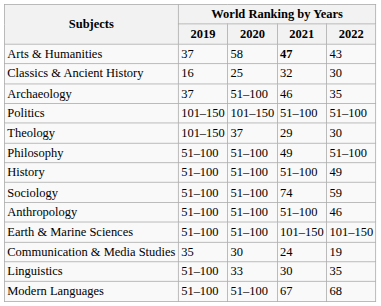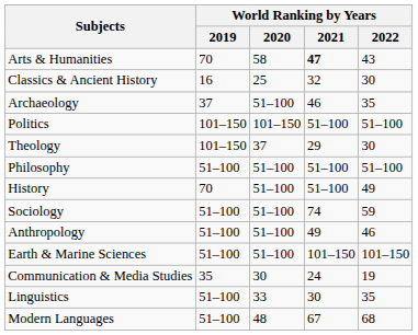 <table class=wikitable>
 <tr>
 <th rowspan=2>Subjects</th>
 <th colspan="4">World Ranking by Years</th>
 </tr>
 <tr>
 <th>2019</th>
 <th>2020</th>
 <th>2021</th>
 <th>2022</th>
 </tr>
 <tr>
 <td>Arts & Humanities</td>
-<td>37</td>
+<td>70</td>
 <td>58</td>
 <td><strong>47</strong></td>
 <td>43</td>
 </tr>
 <tr>
 <td>Classics & Ancient History</td>
 <td>16</td>
 <td>25</td>
 <td>32</td>
 <td>30</td>
 </tr>
 <tr>
 <td>Archaeology</td>
 <td>37</td>
 <td>51–100</td>
 <td>46</td>
 <td>35</td>
 </tr>
 <tr>
 <td>Politics</td>
 <td>101–150</td>
 <td>101–150</td>
 <td>51–100</td>
 <td>51–100</td>
 </tr>
 <tr>
 <td>Theology</td>
 <td>101–150</td>
 <td>37</td>
 <td>29</td>
 <td>30</td>
 </tr>
 <tr>
 <td>Philosophy</td>
 <td>51–100</td>
 <td>51–100</td>
-<td>49</td>
+<td>51–100</td>
 <td>51–100</td>
 </tr>
 <tr>
 <td>History</td>
-<td>51–100</td>
+<td>70</td>
 <td>51–100</td>
 <td>51–100</td>
 <td>49</td>
 </tr>
 <tr>
 <td>Sociology</td>
 <td>51–100</td>
 <td>51–100</td>
 <td>74</td>
 <td>59</td>
 </tr>
 <tr>
 <td>Anthropology</td>
 <td>51–100</td>
 <td>51–100</td>
-<td>51–100</td>
+<td>49</td>
 <td>46</td>
 </tr>
 <tr>
 <td>Earth & Marine Sciences</td>
 <td>51–100</td>
 <td>51–100</td>
 <td>101–150</td>
 <td>101–150</td>
 </tr>
 <tr>
 <td>Communication & Media Studies</td>
 <td>35</td>
 <td>30</td>
 <td>24</td>
 <td>19</td>
 </tr>
 <tr>
 <td>Linguistics</td>
 <td>51–100</td>
 <td>33</td>
 <td>30</td>
 <td>35</td>
 </tr>
 <tr>
 <td>Modern Languages</td>
 <td>51–100</td>
-<td>51–100</td>
+<td>48</td>
 <td>67</td>
 <td>68</td>
 </tr>
 </table>
